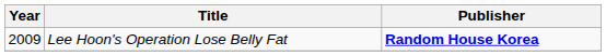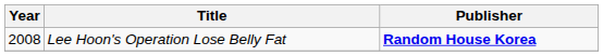 <table class="wikitable" style="width:650px">
 <tr>
 <th width=10>Year</th>
 <th>Title</th>
 <th>Publisher</th>
 </tr>
 <tr>
-<td>2009</td>
+<td>2008</td>
 <td><em>Lee Hoon's Operation Lose Belly Fat</em> </td>
 <td><strong><a href='#'>Random House Korea</a></strong></td>
 </tr>
 <tr>
 </tr>
 </table>
